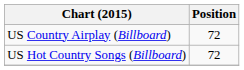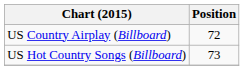 <table class="wikitable sortable">
 <tr>
 <th scope="col">Chart (2015)</th>
 <th scope="col">Position</th>
 </tr>
 <tr>
 <td>US <a href='#'>Country Airplay</a> (<em><a href='#'>Billboard</a></em>)</td>
 <td align="center">72</td>
 </tr>
 <tr>
 <td>US <a href='#'>Hot Country Songs</a> (<em><a href='#'>Billboard</a></em>)</td>
-<td align="center">72</td>
+<td align="center">73</td>
 </tr>
 <tr>
 </tr>
 </table>
